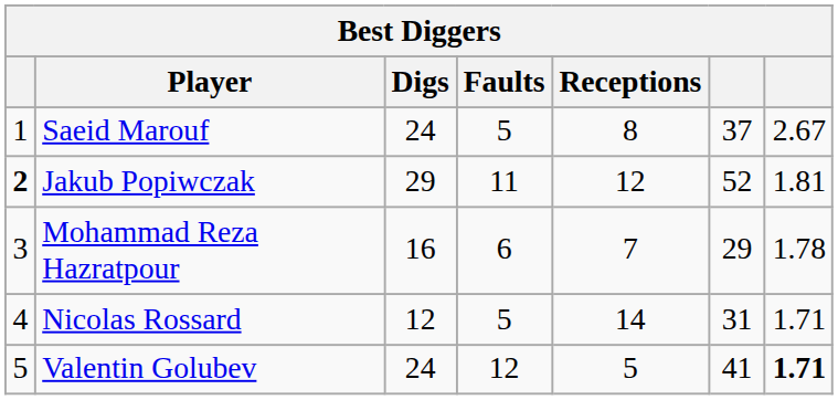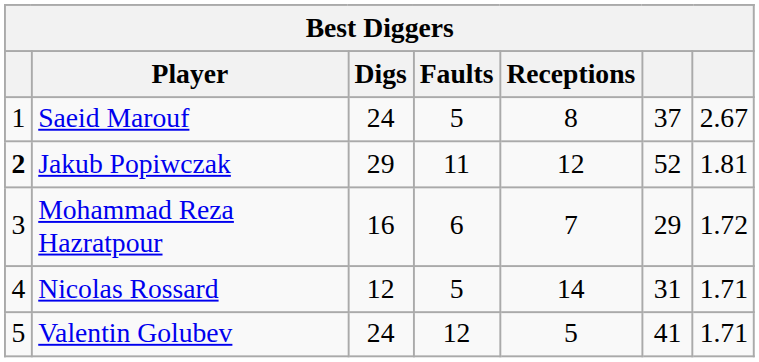 <table class="wikitable sortable" style=font-size:90%>
 <tr>
 <th colspan=7>Best Diggers</th>
 </tr>
 <tr>
 <th></th>
 <th width=158>Player</th>
 <th width=20>Digs</th>
 <th width=20>Faults</th>
 <th width=20>Receptions</th>
 <th width=20></th>
 <th width=20></th>
 </tr>
 <tr>
 <td>1</td>
 <td> <a href='#'>Saeid Marouf</a></td>
 <td align=center>24</td>
 <td align=center>5</td>
 <td align=center>8</td>
 <td align=center>37</td>
 <td align=center>2.67</td>
 </tr>
 <tr>
 <td><strong>2</strong></td>
 <td> <a href='#'>Jakub Popiwczak</a></td>
 <td align=center>29</td>
 <td align=center>11</td>
 <td align=center>12</td>
 <td align=center>52</td>
 <td align=center>1.81</td>
 </tr>
 <tr>
 <td>3</td>
 <td> <a href='#'>Mohammad Reza Hazratpour</a></td>
 <td align=center>16</td>
 <td align=center>6</td>
 <td align=center>7</td>
 <td align=center>29</td>
-<td align=center>1.78</td>
+<td align=center>1.72</td>
 </tr>
 <tr>
 <td>4</td>
 <td> <a href='#'>Nicolas Rossard</a></td>
 <td align=center>12</td>
 <td align=center>5</td>
 <td align=center>14</td>
 <td align=center>31</td>
 <td align=center>1.71</td>
 </tr>
 <tr>
 <td>5</td>
 <td> <a href='#'>Valentin Golubev</a></td>
 <td align=center>24</td>
 <td align=center>12</td>
 <td align=center>5</td>
 <td align=center>41</td>
-<td align=center><strong>1.71</strong></td>
+<td align=center>1.71</td>
 </tr>
 </table>
